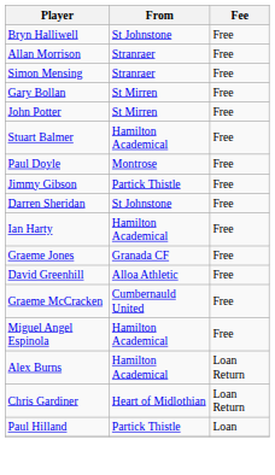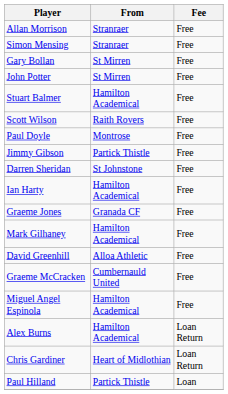 <table class="wikitable" style="text-align:center; font-size:95%;width:55%; text-align:left">
 <tr>
 <th><strong>Player</strong></th>
 <th><strong>From</strong></th>
 <th><strong>Fee</strong></th>
-</tr>
-<tr --->
-<td> <a href='#'>Bryn Halliwell</a></td>
-<td><a href='#'>St Johnstone</a></td>
-<td>Free</td>
 </tr>
 <tr --->
 <td> <a href='#'>Allan Morrison</a></td>
 <td><a href='#'>Stranraer</a></td>
 <td>Free</td>
 </tr>
 <tr --->
 <td> <a href='#'>Simon Mensing</a></td>
 <td><a href='#'>Stranraer</a></td>
 <td>Free</td>
 </tr>
 <tr --->
 <td> <a href='#'>Gary Bollan</a></td>
 <td><a href='#'>St Mirren</a></td>
 <td>Free</td>
 </tr>
 <tr --->
 <td> <a href='#'>John Potter</a></td>
 <td><a href='#'>St Mirren</a></td>
 <td>Free</td>
 </tr>
 <tr --->
 <td> <a href='#'>Stuart Balmer</a></td>
 <td><a href='#'>Hamilton Academical</a></td>
 <td>Free</td>
 </tr>
 <tr --->
+<td> <a href='#'>Scott Wilson</a></td>
+<td><a href='#'>Raith Rovers</a></td>
+<td>Free</td>
+</tr>
+<tr --->
 <td> <a href='#'>Paul Doyle</a></td>
 <td><a href='#'>Montrose</a></td>
 <td>Free</td>
 </tr>
 <tr --->
 <td> <a href='#'>Jimmy Gibson</a></td>
 <td><a href='#'>Partick Thistle</a></td>
 <td>Free</td>
 </tr>
 <tr --->
 <td> <a href='#'>Darren Sheridan</a></td>
 <td><a href='#'>St Johnstone</a></td>
 <td>Free</td>
 </tr>
 <tr --->
 <td> <a href='#'>Ian Harty</a></td>
 <td><a href='#'>Hamilton Academical</a></td>
 <td>Free</td>
 </tr>
 <tr --->
 <td> <a href='#'>Graeme Jones</a></td>
 <td><a href='#'>Granada CF</a></td>
+<td>Free</td>
+</tr>
+<tr --->
+<td> <a href='#'>Mark Gilhaney</a></td>
+<td><a href='#'>Hamilton Academical</a></td>
 <td>Free</td>
 </tr>
 <tr --->
 <td> <a href='#'>David Greenhill</a></td>
 <td><a href='#'>Alloa Athletic</a></td>
 <td>Free</td>
 </tr>
 <tr --->
 <td> <a href='#'>Graeme McCracken</a></td>
 <td><a href='#'>Cumbernauld United</a></td>
 <td>Free</td>
 </tr>
 <tr --->
 <td> <a href='#'>Miguel Angel Espinola</a></td>
 <td><a href='#'>Hamilton Academical</a></td>
 <td>Free</td>
 </tr>
 <tr --->
 <td> <a href='#'>Alex Burns</a></td>
 <td><a href='#'>Hamilton Academical</a></td>
 <td>Loan Return</td>
 </tr>
 <tr --->
 <td> <a href='#'>Chris Gardiner</a></td>
 <td><a href='#'>Heart of Midlothian</a></td>
 <td>Loan Return</td>
 </tr>
 <tr --->
 <td> <a href='#'>Paul Hilland</a></td>
 <td><a href='#'>Partick Thistle</a></td>
 <td>Loan</td>
 </tr>
 <tr --->
 </tr>
 </table>
